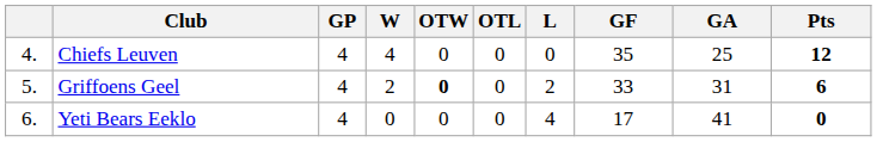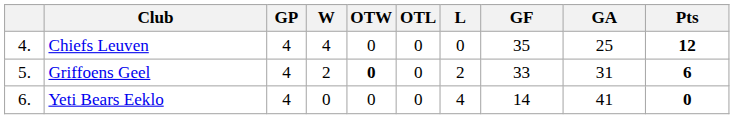 <table class="wikitable">
 <tr>
 <th width="30"></th>
 <th width="200">Club</th>
 <th width="30">GP</th>
 <th width="30">W</th>
 <th width="30">OTW</th>
 <th width="30">OTL</th>
 <th width="30">L</th>
 <th width="70">GF</th>
 <th width="70">GA</th>
 <th width="70">Pts</th>
 </tr>
 <tr bgcolor="#FFFFFF" align="center">
 <td>4.</td>
 <td align="left"><a href='#'>Chiefs Leuven</a></td>
 <td>4</td>
 <td>4</td>
 <td>0</td>
 <td>0</td>
 <td>0</td>
 <td>35</td>
 <td>25</td>
 <td><strong>12</strong></td>
 </tr>
 <tr bgcolor="#FFFFFF" align="center">
 <td>5.</td>
 <td align="left"><a href='#'>Griffoens Geel</a></td>
 <td>4</td>
 <td>2</td>
 <td><strong>0</strong></td>
 <td>0</td>
 <td>2</td>
 <td>33</td>
 <td>31</td>
 <td><strong>6</strong></td>
 </tr>
 <tr bgcolor="#FFFFFF" align="center">
 <td>6.</td>
 <td align="left"><a href='#'>Yeti Bears Eeklo</a></td>
 <td>4</td>
 <td>0</td>
 <td>0</td>
 <td>0</td>
 <td>4</td>
-<td>17</td>
+<td>14</td>
 <td>41</td>
 <td><strong>0</strong></td>
 </tr>
 </table>
